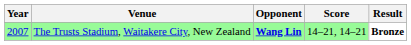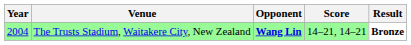 <table class="sortable wikitable" style="font-size: 90%;">
 <tr>
 <th>Year</th>
 <th>Venue</th>
 <th>Opponent</th>
 <th>Score</th>
 <th>Result</th>
 </tr>
 <tr style="background:#98FB98">
-<td align="center"><a href='#'>2007</a></td>
+<td align="center"><a href='#'>2004</a></td>
 <td align="left"><a href='#'>The Trusts Stadium</a>, <a href='#'>Waitakere City</a>, New Zealand</td>
 <td align="left"><strong> <a href='#'>Wang Lin</a></strong></td>
 <td align="left">14–21, 14–21</td>
 <td style="text-align:left; background:white"> <strong>Bronze</strong></td>
 </tr>
 </table>
